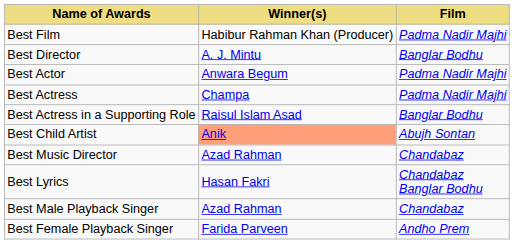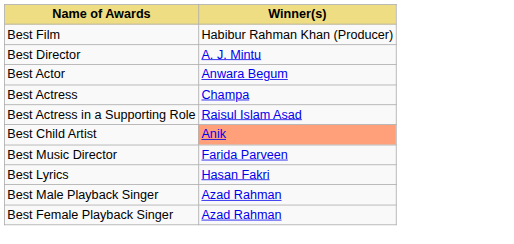 <table class="wikitable">
 <tr>
 <th style="background:#EEDD82;">Name of Awards</th>
 <th style="background:#EEDD82;">Winner(s)</th>
-<th style="background:#EEDD82;">Film</th>
 </tr>
 <tr>
 <td>Best Film</td>
 <td>Habibur Rahman Khan (Producer)</td>
-<td><em><a href='#'>Padma Nadir Majhi</a></em></td>
 </tr>
 <tr>
 <td>Best Director</td>
 <td><a href='#'>A. J. Mintu</a></td>
-<td><em><a href='#'>Banglar Bodhu</a></em></td>
 </tr>
 <tr>
 <td>Best Actor</td>
 <td><a href='#'>Anwara Begum</a></td>
-<td><em><a href='#'>Padma Nadir Majhi</a></em></td>
 </tr>
 <tr>
 <td>Best Actress</td>
 <td><a href='#'>Champa</a></td>
-<td><em><a href='#'>Padma Nadir Majhi</a></em></td>
 </tr>
 <tr>
 <td>Best Actress in a Supporting Role</td>
 <td><a href='#'>Raisul Islam Asad</a></td>
-<td><em><a href='#'>Banglar Bodhu</a></em></td>
 </tr>
 <tr>
 <td>Best Child Artist</td>
 <td style="background: lightsalmon;"><a href='#'>Anik</a></td>
-<td><em><a href='#'>Abujh Sontan</a></em></td>
 </tr>
 <tr>
 <td>Best Music Director</td>
-<td><a href='#'>Azad Rahman</a></td>
-<td><em><a href='#'>Chandabaz</a></em></td>
+<td><a href='#'>Farida Parveen</a></td>
 </tr>
 <tr>
 <td>Best Lyrics</td>
 <td><a href='#'>Hasan Fakri</a></td>
-<td><em><a href='#'>Chandabaz</a></em><br><em><a href='#'>Banglar Bodhu</a></em></td>
 </tr>
 <tr>
 <td>Best Male Playback Singer</td>
 <td><a href='#'>Azad Rahman</a></td>
-<td><em><a href='#'>Chandabaz</a></em></td>
 </tr>
 <tr>
 <td>Best Female Playback Singer</td>
-<td><a href='#'>Farida Parveen</a></td>
-<td><em><a href='#'>Andho Prem</a></em></td>
+<td><a href='#'>Azad Rahman</a></td>
 </tr>
 </table>
